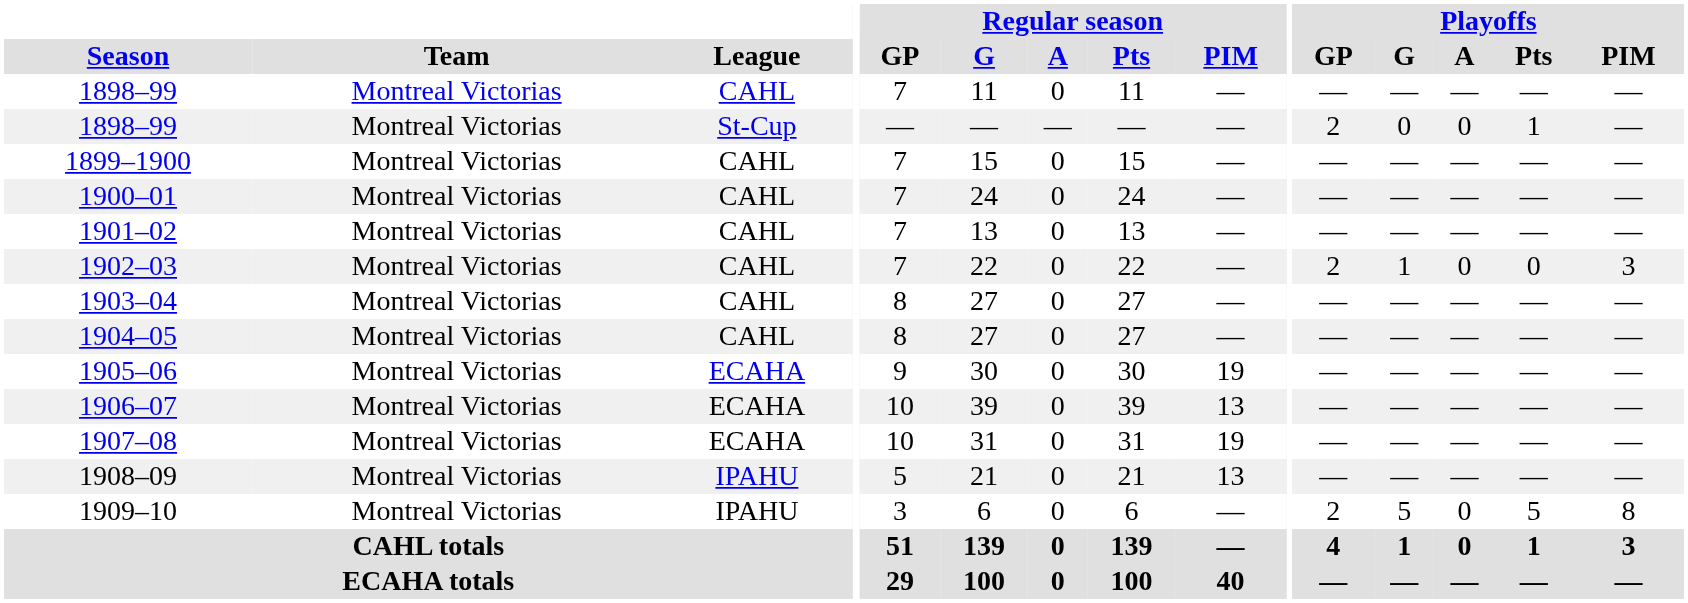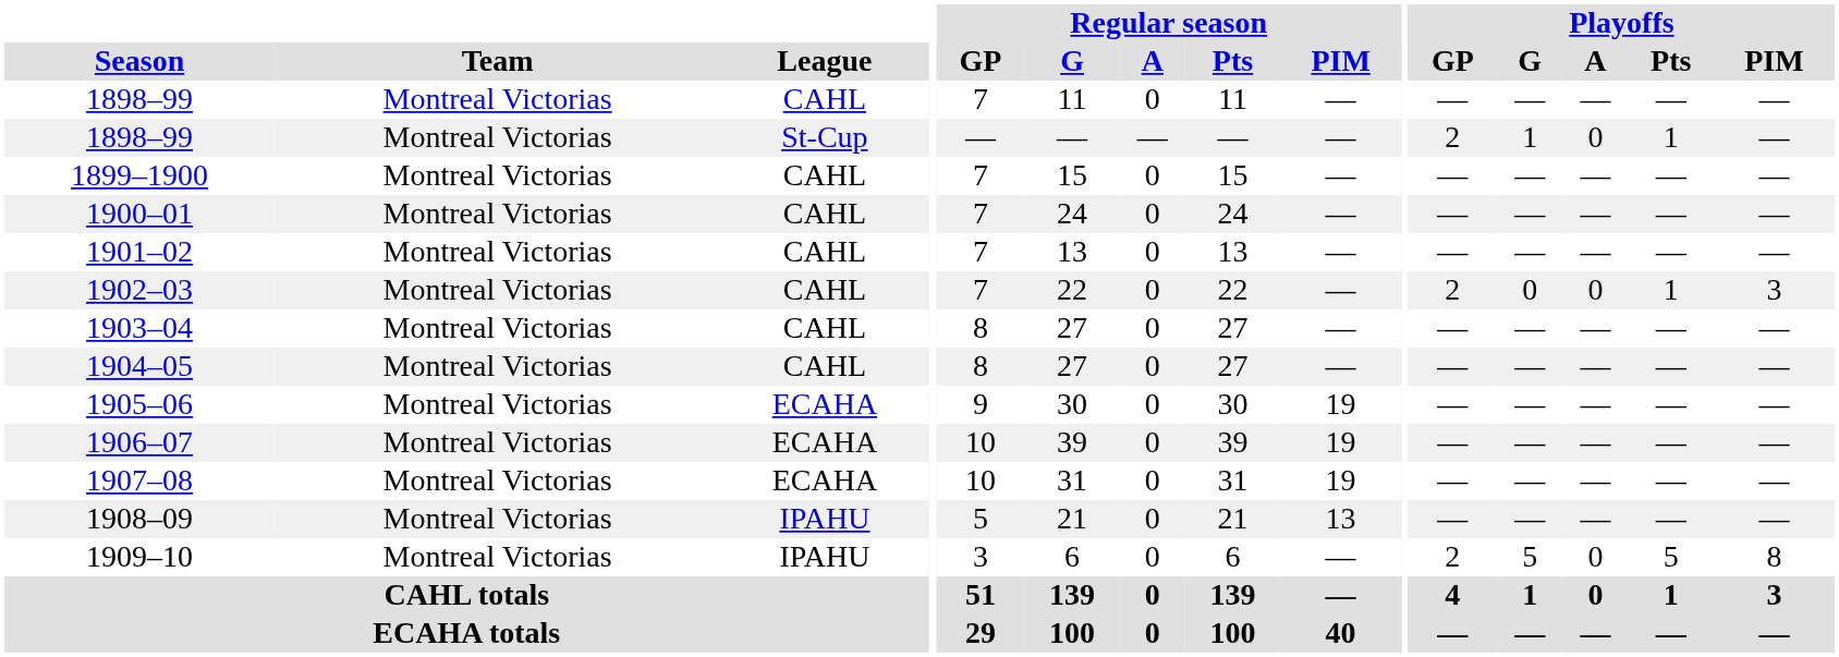 <table border="0" cellpadding="1" cellspacing="0" style="text-align:center; width:60em">
 <tr bgcolor="#e0e0e0">
 <th colspan="3" bgcolor="#ffffff"></th>
 <th rowspan="100" bgcolor="#ffffff"></th>
 <th colspan="5"><a href='#'>Regular season</a></th>
 <th rowspan="100" bgcolor="#ffffff"></th>
 <th colspan="5"><a href='#'>Playoffs</a></th>
 </tr>
 <tr bgcolor="#e0e0e0">
 <th><a href='#'>Season</a></th>
 <th>Team</th>
 <th>League</th>
 <th>GP</th>
 <th><a href='#'>G</a></th>
 <th><a href='#'>A</a></th>
 <th><a href='#'>Pts</a></th>
 <th><a href='#'>PIM</a></th>
 <th>GP</th>
 <th>G</th>
 <th>A</th>
 <th>Pts</th>
 <th>PIM</th>
 </tr>
 <tr>
 <td><a href='#'>1898–99</a></td>
 <td><a href='#'>Montreal Victorias</a></td>
 <td><a href='#'>CAHL</a></td>
 <td>7</td>
 <td>11</td>
 <td>0</td>
 <td>11</td>
 <td>—</td>
 <td>—</td>
 <td>—</td>
 <td>—</td>
 <td>—</td>
 <td>—</td>
 </tr>
 <tr bgcolor="#f0f0f0">
 <td><a href='#'>1898–99</a></td>
 <td>Montreal Victorias</td>
 <td><a href='#'>St-Cup</a></td>
 <td>—</td>
 <td>—</td>
 <td>—</td>
 <td>—</td>
 <td>—</td>
 <td>2</td>
-<td>0</td>
+<td>1</td>
 <td>0</td>
 <td>1</td>
 <td>—</td>
 </tr>
 <tr>
 <td><a href='#'>1899–1900</a></td>
 <td>Montreal Victorias</td>
 <td>CAHL</td>
 <td>7</td>
 <td>15</td>
 <td>0</td>
 <td>15</td>
 <td>—</td>
 <td>—</td>
 <td>—</td>
 <td>—</td>
 <td>—</td>
 <td>—</td>
 </tr>
 <tr bgcolor="#f0f0f0">
 <td><a href='#'>1900–01</a></td>
 <td>Montreal Victorias</td>
 <td>CAHL</td>
 <td>7</td>
 <td>24</td>
 <td>0</td>
 <td>24</td>
 <td>—</td>
 <td>—</td>
 <td>—</td>
 <td>—</td>
 <td>—</td>
 <td>—</td>
 </tr>
 <tr>
 <td><a href='#'>1901–02</a></td>
 <td>Montreal Victorias</td>
 <td>CAHL</td>
 <td>7</td>
 <td>13</td>
 <td>0</td>
 <td>13</td>
 <td>—</td>
 <td>—</td>
 <td>—</td>
 <td>—</td>
 <td>—</td>
 <td>—</td>
 </tr>
 <tr bgcolor="#f0f0f0">
 <td><a href='#'>1902–03</a></td>
 <td>Montreal Victorias</td>
 <td>CAHL</td>
 <td>7</td>
 <td>22</td>
 <td>0</td>
 <td>22</td>
 <td>—</td>
 <td>2</td>
-<td>1</td>
 <td>0</td>
 <td>0</td>
+<td>1</td>
 <td>3</td>
 </tr>
 <tr>
 <td><a href='#'>1903–04</a></td>
 <td>Montreal Victorias</td>
 <td>CAHL</td>
 <td>8</td>
 <td>27</td>
 <td>0</td>
 <td>27</td>
 <td>—</td>
 <td>—</td>
 <td>—</td>
 <td>—</td>
 <td>—</td>
 <td>—</td>
 </tr>
 <tr bgcolor="#f0f0f0">
 <td><a href='#'>1904–05</a></td>
 <td>Montreal Victorias</td>
 <td>CAHL</td>
 <td>8</td>
 <td>27</td>
 <td>0</td>
 <td>27</td>
 <td>—</td>
 <td>—</td>
 <td>—</td>
 <td>—</td>
 <td>—</td>
 <td>—</td>
 </tr>
 <tr>
 <td><a href='#'>1905–06</a></td>
 <td>Montreal Victorias</td>
 <td><a href='#'>ECAHA</a></td>
 <td>9</td>
 <td>30</td>
 <td>0</td>
 <td>30</td>
 <td>19</td>
 <td>—</td>
 <td>—</td>
 <td>—</td>
 <td>—</td>
 <td>—</td>
 </tr>
 <tr bgcolor="#f0f0f0">
 <td><a href='#'>1906–07</a></td>
 <td>Montreal Victorias</td>
 <td>ECAHA</td>
 <td>10</td>
 <td>39</td>
 <td>0</td>
 <td>39</td>
-<td>13</td>
+<td>19</td>
 <td>—</td>
 <td>—</td>
 <td>—</td>
 <td>—</td>
 <td>—</td>
 </tr>
 <tr>
 <td><a href='#'>1907–08</a></td>
 <td>Montreal Victorias</td>
 <td>ECAHA</td>
 <td>10</td>
 <td>31</td>
 <td>0</td>
 <td>31</td>
 <td>19</td>
 <td>—</td>
 <td>—</td>
 <td>—</td>
 <td>—</td>
 <td>—</td>
 </tr>
 <tr bgcolor="#f0f0f0">
 <td>1908–09</td>
 <td>Montreal Victorias</td>
 <td><a href='#'>IPAHU</a></td>
 <td>5</td>
 <td>21</td>
 <td>0</td>
 <td>21</td>
 <td>13</td>
 <td>—</td>
 <td>—</td>
 <td>—</td>
 <td>—</td>
 <td>—</td>
 </tr>
 <tr>
 <td>1909–10</td>
 <td>Montreal Victorias</td>
 <td>IPAHU</td>
 <td>3</td>
 <td>6</td>
 <td>0</td>
 <td>6</td>
 <td>—</td>
 <td>2</td>
 <td>5</td>
 <td>0</td>
 <td>5</td>
 <td>8</td>
 </tr>
 <tr bgcolor="#e0e0e0">
 <th colspan="3">CAHL totals</th>
 <th>51</th>
 <th>139</th>
 <th>0</th>
 <th>139</th>
 <th>—</th>
 <th>4</th>
 <th>1</th>
 <th>0</th>
 <th>1</th>
 <th>3</th>
 </tr>
 <tr bgcolor="#e0e0e0">
 <th colspan="3">ECAHA totals</th>
 <th>29</th>
 <th>100</th>
 <th>0</th>
 <th>100</th>
 <th>40</th>
 <th>—</th>
 <th>—</th>
 <th>—</th>
 <th>—</th>
 <th>—</th>
 </tr>
 </table>
